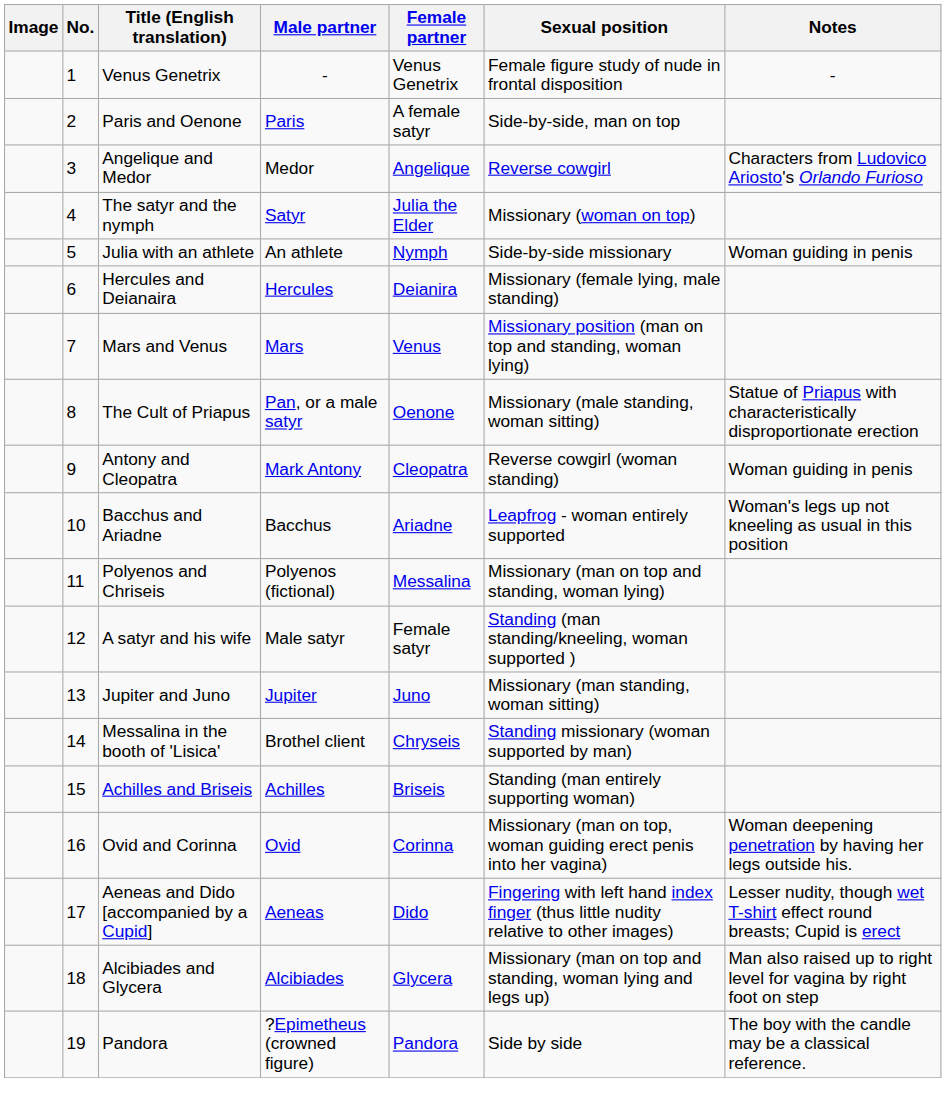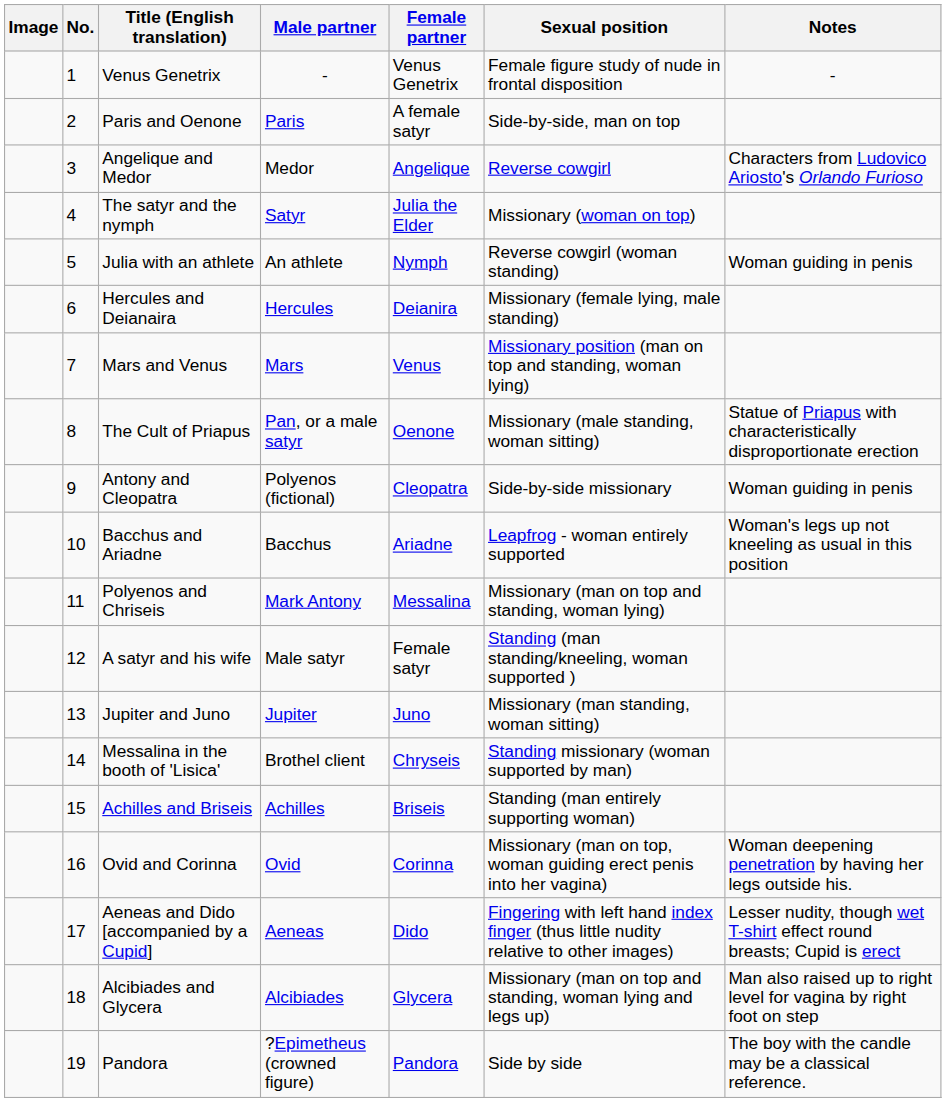 <table class="wikitable">
 <tr>
 <th>Image</th>
 <th>No.</th>
 <th>Title (English translation)</th>
 <th><a href='#'>Male partner</a></th>
 <th><a href='#'>Female partner</a></th>
 <th>Sexual position</th>
 <th>Notes</th>
 </tr>
 <tr>
 <td></td>
 <td>1</td>
 <td>Venus Genetrix</td>
 <td align=center>-</td>
 <td>Venus Genetrix</td>
 <td>Female figure study of nude in frontal disposition</td>
 <td align=center>-</td>
 </tr>
 <tr>
 <td></td>
 <td>2</td>
 <td>Paris and Oenone</td>
 <td><a href='#'>Paris</a></td>
 <td>A female satyr</td>
 <td>Side-by-side, man on top</td>
 <td></td>
 </tr>
 <tr>
 <td></td>
 <td>3</td>
 <td>Angelique and Medor</td>
 <td>Medor</td>
 <td><a href='#'>Angelique</a></td>
 <td><a href='#'>Reverse cowgirl</a></td>
 <td>Characters from <a href='#'>Ludovico Ariosto</a>'s <em><a href='#'>Orlando Furioso</a></em></td>
 </tr>
 <tr>
 <td></td>
 <td>4</td>
 <td>The satyr and the nymph</td>
 <td><a href='#'>Satyr</a></td>
 <td><a href='#'>Julia the Elder</a></td>
 <td>Missionary (<a href='#'>woman on top</a>)</td>
 <td></td>
 </tr>
 <tr>
 <td></td>
 <td>5</td>
 <td>Julia with an athlete</td>
 <td>An athlete</td>
 <td><a href='#'>Nymph</a></td>
-<td>Side-by-side missionary</td>
+<td>Reverse cowgirl (woman standing)</td>
 <td>Woman guiding in penis</td>
 </tr>
 <tr>
 <td></td>
 <td>6</td>
 <td>Hercules and Deianaira</td>
 <td><a href='#'>Hercules</a></td>
 <td><a href='#'>Deianira</a></td>
 <td>Missionary (female lying, male standing)</td>
 <td></td>
 </tr>
 <tr>
 <td></td>
 <td>7</td>
 <td>Mars and Venus</td>
 <td><a href='#'>Mars</a></td>
 <td><a href='#'>Venus</a></td>
 <td><a href='#'>Missionary position</a> (man on top and standing, woman lying)</td>
 <td></td>
 </tr>
 <tr>
 <td></td>
 <td>8</td>
 <td>The Cult of Priapus</td>
 <td><a href='#'>Pan</a>, or a male <a href='#'>satyr</a></td>
 <td><a href='#'>Oenone</a></td>
 <td>Missionary (male standing, woman sitting)</td>
 <td>Statue of <a href='#'>Priapus</a> with characteristically disproportionate erection</td>
 </tr>
 <tr>
 <td></td>
 <td>9</td>
 <td>Antony and Cleopatra</td>
-<td><a href='#'>Mark Antony</a></td>
+<td>Polyenos (fictional)</td>
 <td><a href='#'>Cleopatra</a></td>
-<td>Reverse cowgirl (woman standing)</td>
+<td>Side-by-side missionary</td>
 <td>Woman guiding in penis</td>
 </tr>
 <tr>
 <td></td>
 <td>10</td>
 <td>Bacchus and Ariadne</td>
 <td>Bacchus</td>
 <td><a href='#'>Ariadne</a></td>
 <td><a href='#'>Leapfrog</a> - woman entirely supported</td>
 <td>Woman's legs up not kneeling as usual in this position</td>
 </tr>
 <tr>
 <td></td>
 <td>11</td>
 <td>Polyenos and Chriseis</td>
-<td>Polyenos (fictional)</td>
+<td><a href='#'>Mark Antony</a></td>
 <td><a href='#'>Messalina</a></td>
 <td>Missionary (man on top and standing, woman lying)</td>
 <td></td>
 </tr>
 <tr>
 <td></td>
 <td>12</td>
 <td>A satyr and his wife</td>
 <td>Male satyr</td>
 <td>Female satyr</td>
 <td><a href='#'>Standing</a> (man standing/kneeling, woman supported )</td>
 <td></td>
 </tr>
 <tr>
 <td></td>
 <td>13</td>
 <td>Jupiter and Juno</td>
 <td><a href='#'>Jupiter</a></td>
 <td><a href='#'>Juno</a></td>
 <td>Missionary (man standing, woman sitting)</td>
 <td></td>
 </tr>
 <tr>
 <td></td>
 <td>14</td>
 <td>Messalina in the booth of 'Lisica'</td>
 <td>Brothel client</td>
 <td><a href='#'>Chryseis</a></td>
 <td><a href='#'>Standing</a> missionary (woman supported by man)</td>
 <td></td>
 </tr>
 <tr>
 <td></td>
 <td>15</td>
 <td><a href='#'>Achilles and Briseis</a></td>
 <td><a href='#'>Achilles</a></td>
 <td><a href='#'>Briseis</a></td>
 <td>Standing (man entirely supporting woman)</td>
 <td></td>
 </tr>
 <tr>
 <td></td>
 <td>16</td>
 <td>Ovid and Corinna</td>
 <td><a href='#'>Ovid</a></td>
 <td><a href='#'>Corinna</a></td>
 <td>Missionary (man on top, woman guiding erect penis into her vagina)</td>
 <td>Woman deepening <a href='#'>penetration</a> by having her legs outside his.</td>
 </tr>
 <tr>
 <td></td>
 <td>17</td>
 <td>Aeneas and Dido [accompanied by a <a href='#'>Cupid</a>]</td>
 <td><a href='#'>Aeneas</a></td>
 <td><a href='#'>Dido</a></td>
 <td><a href='#'>Fingering</a> with left hand <a href='#'>index finger</a> (thus little nudity relative to other images)</td>
 <td>Lesser nudity, though <a href='#'>wet T-shirt</a> effect round breasts; Cupid is <a href='#'>erect</a></td>
 </tr>
 <tr>
 <td></td>
 <td>18</td>
 <td>Alcibiades and Glycera</td>
 <td><a href='#'>Alcibiades</a></td>
 <td><a href='#'>Glycera</a></td>
 <td>Missionary (man on top and standing, woman lying and legs up)</td>
 <td>Man also raised up to right level for vagina by right foot on step</td>
 </tr>
 <tr>
 <td></td>
 <td>19</td>
 <td>Pandora</td>
 <td>?<a href='#'>Epimetheus</a> (crowned figure)</td>
 <td><a href='#'>Pandora</a></td>
 <td>Side by side</td>
 <td>The boy with the candle may be a classical reference.</td>
 </tr>
 <tr>
 </tr>
 </table>
